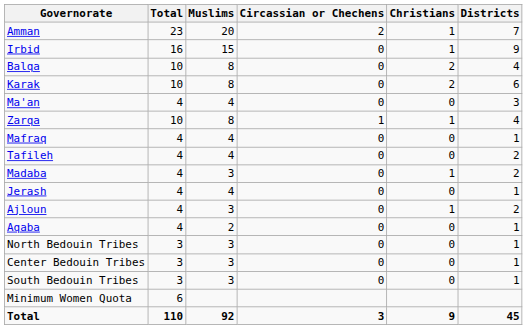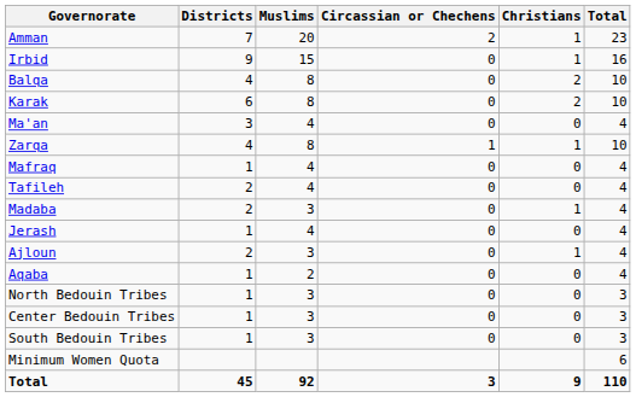 <table class=wikitable style=text-align:right>
 <tr>
 <th>Governorate</th>
-<th>Total</th>
+<th>Districts</th>
 <th>Muslims</th>
 <th>Circassian or Chechens</th>
 <th>Christians</th>
-<th>Districts</th>
+<th>Total</th>
 </tr>
 <tr>
 <td align=left><a href='#'>Amman</a></td>
-<td>23</td>
+<td>7</td>
 <td>20</td>
 <td>2</td>
 <td>1</td>
-<td>7</td>
+<td>23</td>
 </tr>
 <tr>
 <td align=left><a href='#'>Irbid</a></td>
-<td>16</td>
+<td>9</td>
 <td>15</td>
 <td>0</td>
 <td>1</td>
-<td>9</td>
+<td>16</td>
 </tr>
 <tr>
 <td align=left><a href='#'>Balqa</a></td>
-<td>10</td>
+<td>4</td>
 <td>8</td>
 <td>0</td>
 <td>2</td>
+<td>10</td>
+</tr>
+<tr>
+<td align=left><a href='#'>Karak</a></td>
+<td>6</td>
+<td>8</td>
+<td>0</td>
+<td>2</td>
+<td>10</td>
+</tr>
+<tr>
+<td align=left><a href='#'>Ma'an</a></td>
+<td>3</td>
+<td>4</td>
+<td>0</td>
+<td>0</td>
 <td>4</td>
 </tr>
 <tr>
-<td align=left><a href='#'>Karak</a></td>
+<td align=left><a href='#'>Zarqa</a></td>
+<td>4</td>
+<td>8</td>
+<td>1</td>
+<td>1</td>
 <td>10</td>
-<td>8</td>
-<td>0</td>
-<td>2</td>
-<td>6</td>
 </tr>
 <tr>
-<td align=left><a href='#'>Ma'an</a></td>
+<td align=left><a href='#'>Mafraq</a></td>
+<td>1</td>
 <td>4</td>
+<td>0</td>
+<td>0</td>
 <td>4</td>
+</tr>
+<tr>
+<td align=left><a href='#'>Tafileh</a></td>
+<td>2</td>
+<td>4</td>
+<td>0</td>
+<td>0</td>
+<td>4</td>
+</tr>
+<tr>
+<td align=left><a href='#'>Madaba</a></td>
+<td>2</td>
+<td>3</td>
+<td>0</td>
+<td>1</td>
+<td>4</td>
+</tr>
+<tr>
+<td align=left><a href='#'>Jerash</a></td>
+<td>1</td>
+<td>4</td>
+<td>0</td>
+<td>0</td>
+<td>4</td>
+</tr>
+<tr>
+<td align=left><a href='#'>Ajloun</a></td>
+<td>2</td>
+<td>3</td>
+<td>0</td>
+<td>1</td>
+<td>4</td>
+</tr>
+<tr>
+<td align=left><a href='#'>Aqaba</a></td>
+<td>1</td>
+<td>2</td>
+<td>0</td>
+<td>0</td>
+<td>4</td>
+</tr>
+<tr>
+<td align=left>North Bedouin Tribes</td>
+<td>1</td>
+<td>3</td>
 <td>0</td>
 <td>0</td>
 <td>3</td>
 </tr>
 <tr>
-<td align=left><a href='#'>Zarqa</a></td>
-<td>10</td>
-<td>8</td>
+<td align=left>Center Bedouin Tribes</td>
 <td>1</td>
-<td>1</td>
-<td>4</td>
-</tr>
-<tr>
-<td align=left><a href='#'>Mafraq</a></td>
-<td>4</td>
-<td>4</td>
-<td>0</td>
-<td>0</td>
-<td>1</td>
-</tr>
-<tr>
-<td align=left><a href='#'>Tafileh</a></td>
-<td>4</td>
-<td>4</td>
-<td>0</td>
-<td>0</td>
-<td>2</td>
-</tr>
-<tr>
-<td align=left><a href='#'>Madaba</a></td>
-<td>4</td>
-<td>3</td>
-<td>0</td>
-<td>1</td>
-<td>2</td>
-</tr>
-<tr>
-<td align=left><a href='#'>Jerash</a></td>
-<td>4</td>
-<td>4</td>
-<td>0</td>
-<td>0</td>
-<td>1</td>
-</tr>
-<tr>
-<td align=left><a href='#'>Ajloun</a></td>
-<td>4</td>
-<td>3</td>
-<td>0</td>
-<td>1</td>
-<td>2</td>
-</tr>
-<tr>
-<td align=left><a href='#'>Aqaba</a></td>
-<td>4</td>
-<td>2</td>
-<td>0</td>
-<td>0</td>
-<td>1</td>
-</tr>
-<tr>
-<td align=left>North Bedouin Tribes</td>
-<td>3</td>
 <td>3</td>
 <td>0</td>
 <td>0</td>
-<td>1</td>
+<td>3</td>
 </tr>
 <tr>
-<td align=left>Center Bedouin Tribes</td>
-<td>3</td>
+<td align=left>South Bedouin Tribes</td>
+<td>1</td>
 <td>3</td>
 <td>0</td>
 <td>0</td>
-<td>1</td>
-</tr>
-<tr>
-<td align=left>South Bedouin Tribes</td>
 <td>3</td>
-<td>3</td>
-<td>0</td>
-<td>0</td>
-<td>1</td>
 </tr>
 <tr>
 <td align=left>Minimum Women Quota</td>
-<td>6</td>
 <td></td>
 <td></td>
 <td></td>
 <td></td>
+<td>6</td>
 </tr>
 <tr style=font-weight:bold>
 <td align=left>Total</td>
-<td>110</td>
+<td>45</td>
 <td>92</td>
 <td>3</td>
 <td>9</td>
-<td>45</td>
+<td>110</td>
 </tr>
 </table>
